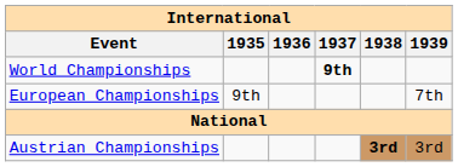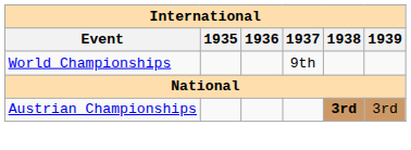 <table class="wikitable" style="text-align:center">
 <tr>
 <th style="background-color: #ffdead; " colspan=6 align=center>International</th>
 </tr>
 <tr>
 <th>Event</th>
 <th>1935</th>
 <th>1936</th>
 <th>1937</th>
 <th>1938</th>
 <th>1939</th>
 </tr>
 <tr>
 <td align=left><a href='#'>World Championships</a></td>
 <td></td>
 <td></td>
-<td><strong>9th</strong></td>
-<td></td>
-<td></td>
-</tr>
-<tr>
-<td align=left><a href='#'>European Championships</a></td>
 <td>9th</td>
 <td></td>
 <td></td>
-<td></td>
-<td>7th</td>
 </tr>
 <tr>
 <th style="background-color: #ffdead; " colspan=6 align=center>National</th>
 </tr>
 <tr>
 <td align=left><a href='#'>Austrian Championships</a></td>
 <td></td>
 <td></td>
 <td></td>
 <td bgcolor=cc9966><strong>3rd</strong></td>
 <td bgcolor=cc9966>3rd</td>
 </tr>
 </table>
